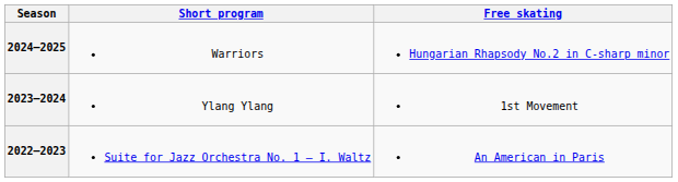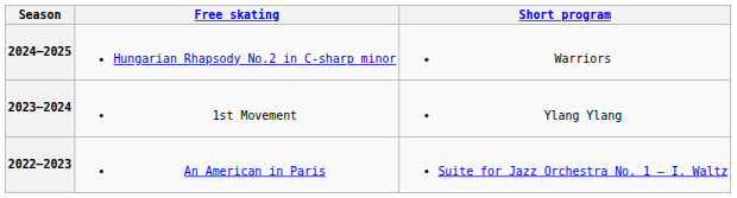 <table class="wikitable" style="text-align: center">
 <tr>
 <th>Season</th>
+<th><a href='#'>Free skating</a></th>
 <th><a href='#'>Short program</a></th>
-<th><a href='#'>Free skating</a></th>
 </tr>
 <tr>
 <th>2024–2025 <br> </th>
+<td><br><ul><li><a href='#'>Hungarian Rhapsody No.2 in C-sharp minor</a> <br> </li></ul></td>
 <td><br><ul><li>Warriors <br> </li></ul></td>
-<td><br><ul><li><a href='#'>Hungarian Rhapsody No.2 in C-sharp minor</a> <br> </li></ul></td>
 </tr>
 <tr>
 <th>2023–2024 <br> </th>
+<td><br><ul><li>1st Movement <br> </li></ul></td>
 <td><br><ul><li>Ylang Ylang <br> </li></ul></td>
-<td><br><ul><li>1st Movement <br> </li></ul></td>
 </tr>
 <tr>
 <th>2022–2023 <br> </th>
+<td><br><ul><li><a href='#'>An American in Paris</a> <br> </li></ul></td>
 <td><br><ul><li><a href='#'>Suite for Jazz Orchestra No. 1 – I. Waltz</a> <br></li></ul></td>
-<td><br><ul><li><a href='#'>An American in Paris</a> <br> </li></ul></td>
 </tr>
 </table>
